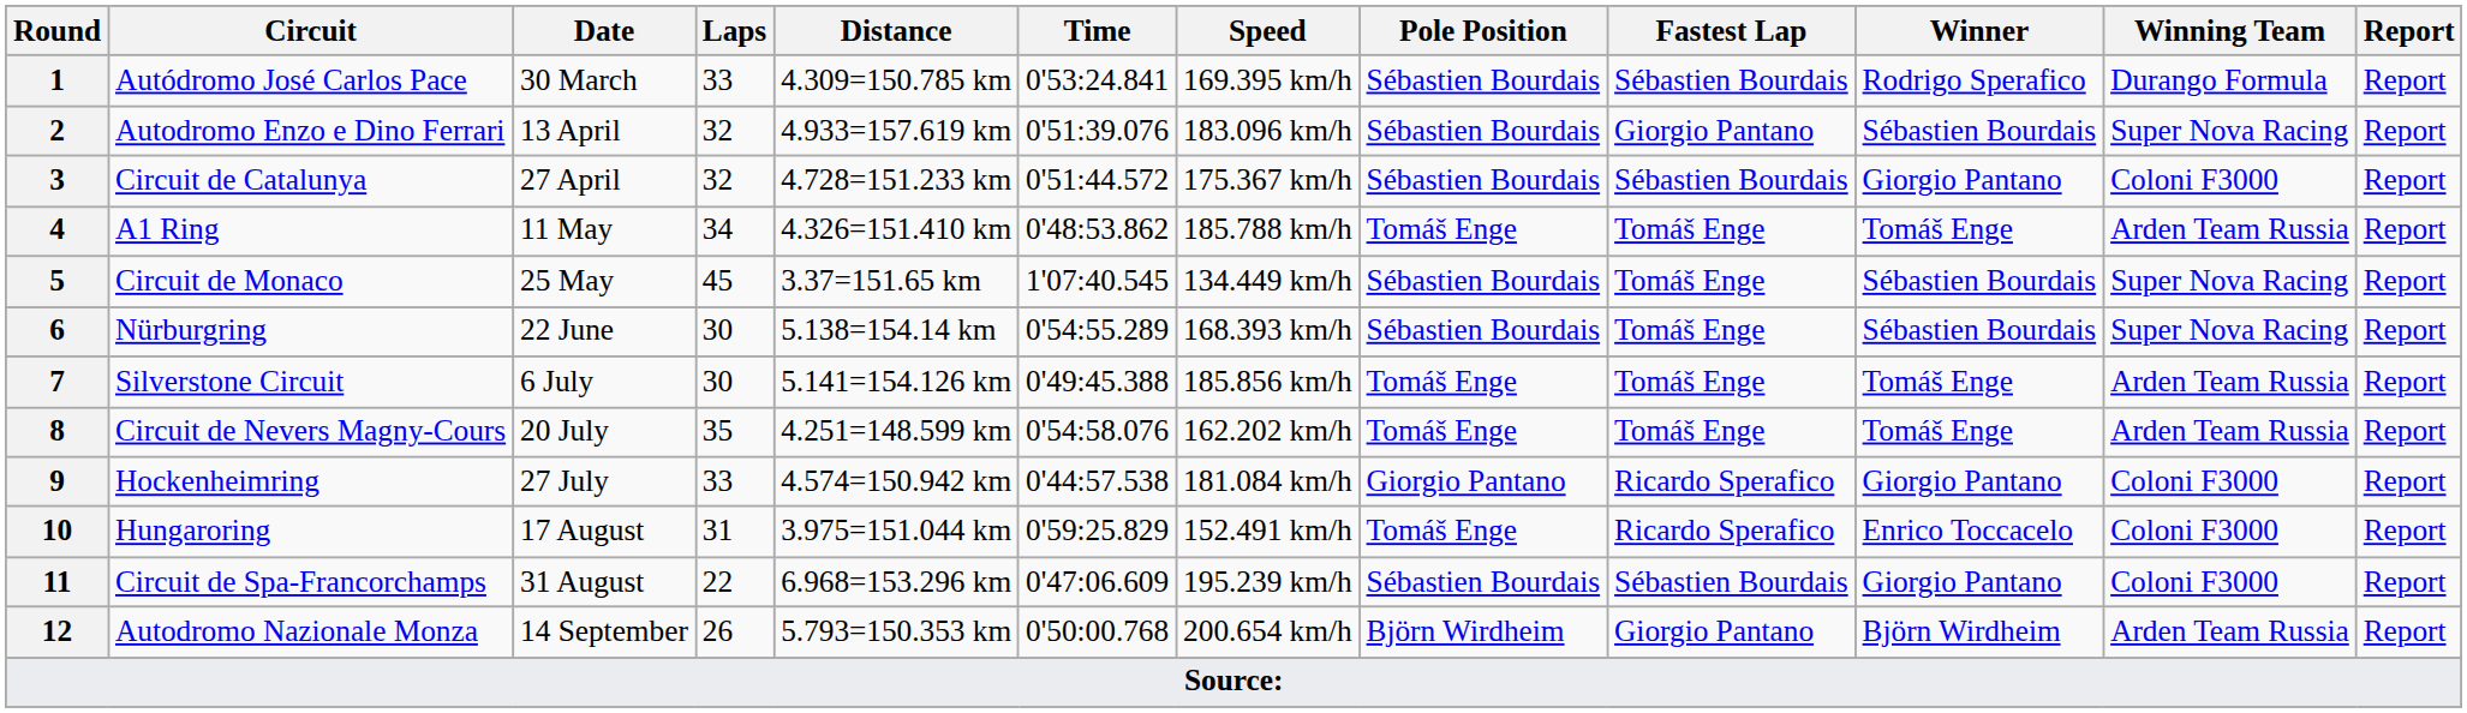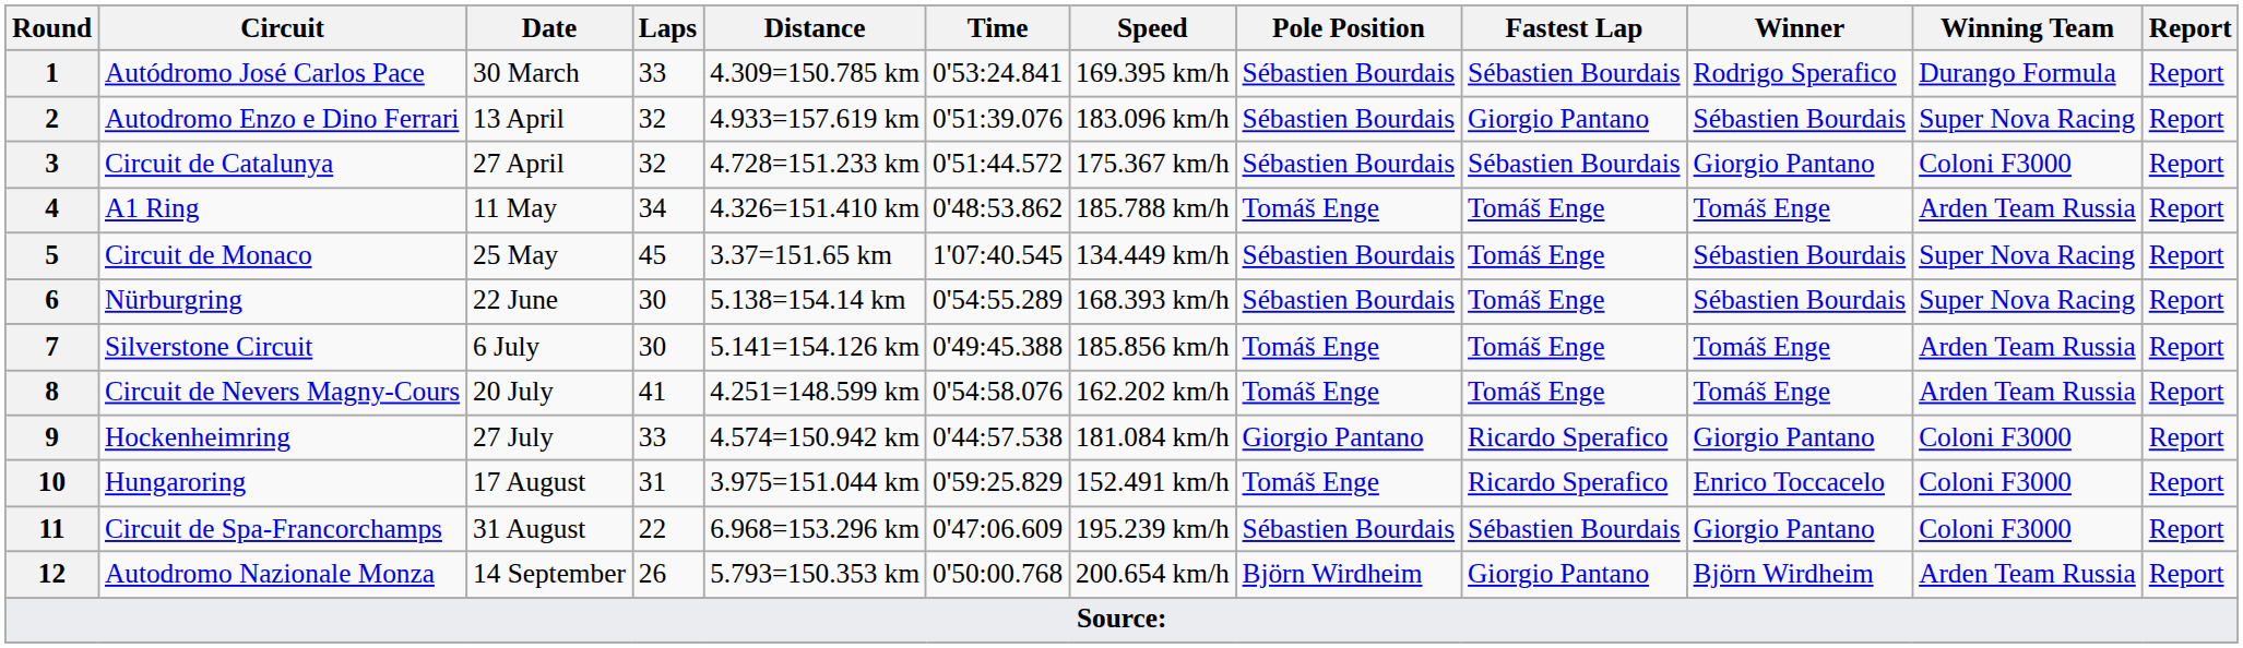 <table class="wikitable" style="font-size:85%">
 <tr>
 <th>Round</th>
 <th>Circuit</th>
 <th>Date</th>
 <th>Laps</th>
 <th>Distance</th>
 <th>Time</th>
 <th>Speed</th>
 <th>Pole Position</th>
 <th>Fastest Lap</th>
 <th>Winner</th>
 <th>Winning Team</th>
 <th>Report</th>
 </tr>
 <tr>
 <th>1</th>
 <td nowrap> <a href='#'>Autódromo José Carlos Pace</a></td>
 <td nowrap>30 March</td>
 <td>33</td>
 <td nowrap>4.309=150.785 km</td>
 <td nowrap>0'53:24.841</td>
 <td nowrap>169.395 km/h</td>
 <td nowrap> <a href='#'>Sébastien Bourdais</a></td>
 <td nowrap> <a href='#'>Sébastien Bourdais</a></td>
 <td nowrap> <a href='#'>Rodrigo Sperafico</a></td>
 <td nowrap> <a href='#'>Durango Formula</a></td>
 <td><a href='#'>Report</a></td>
 </tr>
 <tr>
 <th>2</th>
 <td nowrap> <a href='#'>Autodromo Enzo e Dino Ferrari</a></td>
 <td nowrap>13 April</td>
 <td>32</td>
 <td>4.933=157.619 km</td>
 <td>0'51:39.076</td>
 <td>183.096 km/h</td>
 <td nowrap> <a href='#'>Sébastien Bourdais</a></td>
 <td nowrap> <a href='#'>Giorgio Pantano</a></td>
 <td nowrap> <a href='#'>Sébastien Bourdais</a></td>
 <td nowrap> <a href='#'>Super Nova Racing</a></td>
 <td><a href='#'>Report</a></td>
 </tr>
 <tr>
 <th>3</th>
 <td nowrap> <a href='#'>Circuit de Catalunya</a></td>
 <td nowrap>27 April</td>
 <td>32</td>
 <td>4.728=151.233 km</td>
 <td>0'51:44.572</td>
 <td>175.367 km/h</td>
 <td nowrap> <a href='#'>Sébastien Bourdais</a></td>
 <td nowrap> <a href='#'>Sébastien Bourdais</a></td>
 <td nowrap> <a href='#'>Giorgio Pantano</a></td>
 <td nowrap> <a href='#'>Coloni F3000</a></td>
 <td><a href='#'>Report</a></td>
 </tr>
 <tr>
 <th>4</th>
 <td nowrap> <a href='#'>A1 Ring</a></td>
 <td nowrap>11 May</td>
 <td>34</td>
 <td>4.326=151.410 km</td>
 <td>0'48:53.862</td>
 <td>185.788 km/h</td>
 <td nowrap> <a href='#'>Tomáš Enge</a></td>
 <td nowrap> <a href='#'>Tomáš Enge</a></td>
 <td nowrap> <a href='#'>Tomáš Enge</a></td>
 <td nowrap> <a href='#'>Arden Team Russia</a></td>
 <td><a href='#'>Report</a></td>
 </tr>
 <tr>
 <th>5</th>
 <td nowrap> <a href='#'>Circuit de Monaco</a></td>
 <td nowrap>25 May</td>
 <td>45</td>
 <td>3.37=151.65 km</td>
 <td>1'07:40.545</td>
 <td>134.449 km/h</td>
 <td nowrap> <a href='#'>Sébastien Bourdais</a></td>
 <td nowrap> <a href='#'>Tomáš Enge</a></td>
 <td nowrap> <a href='#'>Sébastien Bourdais</a></td>
 <td nowrap> <a href='#'>Super Nova Racing</a></td>
 <td><a href='#'>Report</a></td>
 </tr>
 <tr>
 <th>6</th>
 <td nowrap> <a href='#'>Nürburgring</a></td>
 <td>22 June</td>
 <td>30</td>
 <td>5.138=154.14 km</td>
 <td>0'54:55.289</td>
 <td>168.393 km/h</td>
 <td nowrap> <a href='#'>Sébastien Bourdais</a></td>
 <td nowrap> <a href='#'>Tomáš Enge</a></td>
 <td nowrap> <a href='#'>Sébastien Bourdais</a></td>
 <td nowrap> <a href='#'>Super Nova Racing</a></td>
 <td><a href='#'>Report</a></td>
 </tr>
 <tr>
 <th>7</th>
 <td nowrap> <a href='#'>Silverstone Circuit</a></td>
 <td>6 July</td>
 <td>30</td>
 <td>5.141=154.126 km</td>
 <td>0'49:45.388</td>
 <td>185.856 km/h</td>
 <td nowrap> <a href='#'>Tomáš Enge</a></td>
 <td nowrap> <a href='#'>Tomáš Enge</a></td>
 <td nowrap> <a href='#'>Tomáš Enge</a></td>
 <td nowrap> <a href='#'>Arden Team Russia</a></td>
 <td><a href='#'>Report</a></td>
 </tr>
 <tr>
 <th>8</th>
 <td nowrap> <a href='#'>Circuit de Nevers Magny-Cours</a></td>
 <td nowrap>20 July</td>
-<td>35</td>
+<td>41</td>
 <td>4.251=148.599 km</td>
 <td>0'54:58.076</td>
 <td>162.202 km/h</td>
 <td nowrap> <a href='#'>Tomáš Enge</a></td>
 <td nowrap> <a href='#'>Tomáš Enge</a></td>
 <td nowrap> <a href='#'>Tomáš Enge</a></td>
 <td nowrap> <a href='#'>Arden Team Russia</a></td>
 <td><a href='#'>Report</a></td>
 </tr>
 <tr>
 <th>9</th>
 <td nowrap> <a href='#'>Hockenheimring</a></td>
 <td nowrap>27 July</td>
 <td>33</td>
 <td>4.574=150.942 km</td>
 <td>0'44:57.538</td>
 <td>181.084 km/h</td>
 <td nowrap> <a href='#'>Giorgio Pantano</a></td>
 <td nowrap> <a href='#'>Ricardo Sperafico</a></td>
 <td nowrap> <a href='#'>Giorgio Pantano</a></td>
 <td nowrap> <a href='#'>Coloni F3000</a></td>
 <td><a href='#'>Report</a></td>
 </tr>
 <tr>
 <th>10</th>
 <td nowrap> <a href='#'>Hungaroring</a></td>
 <td nowrap>17 August</td>
 <td>31</td>
 <td>3.975=151.044 km</td>
 <td>0'59:25.829</td>
 <td>152.491 km/h</td>
 <td nowrap> <a href='#'>Tomáš Enge</a></td>
 <td nowrap> <a href='#'>Ricardo Sperafico</a></td>
 <td nowrap> <a href='#'>Enrico Toccacelo</a></td>
 <td nowrap> <a href='#'>Coloni F3000</a></td>
 <td><a href='#'>Report</a></td>
 </tr>
 <tr>
 <th>11</th>
 <td nowrap> <a href='#'>Circuit de Spa-Francorchamps</a></td>
 <td nowrap>31 August</td>
 <td>22</td>
 <td>6.968=153.296 km</td>
 <td>0'47:06.609</td>
 <td>195.239 km/h</td>
 <td nowrap> <a href='#'>Sébastien Bourdais</a></td>
 <td nowrap> <a href='#'>Sébastien Bourdais</a></td>
 <td nowrap> <a href='#'>Giorgio Pantano</a></td>
 <td nowrap> <a href='#'>Coloni F3000</a></td>
 <td><a href='#'>Report</a></td>
 </tr>
 <tr>
 <th>12</th>
 <td> <a href='#'>Autodromo Nazionale Monza</a></td>
 <td nowrap>14 September</td>
 <td>26</td>
 <td>5.793=150.353 km</td>
 <td>0'50:00.768</td>
 <td>200.654 km/h</td>
 <td nowrap> <a href='#'>Björn Wirdheim</a></td>
 <td nowrap> <a href='#'>Giorgio Pantano</a></td>
 <td nowrap> <a href='#'>Björn Wirdheim</a></td>
 <td nowrap> <a href='#'>Arden Team Russia</a></td>
 <td><a href='#'>Report</a></td>
 </tr>
 <tr class="sortbottom">
 <td colspan="12" style="background-color:#EAECF0;text-align:center"><strong>Source:</strong></td>
 </tr>
 </table>
